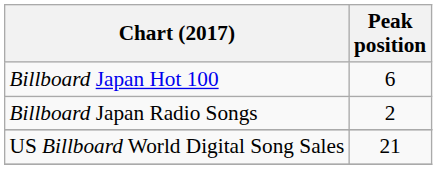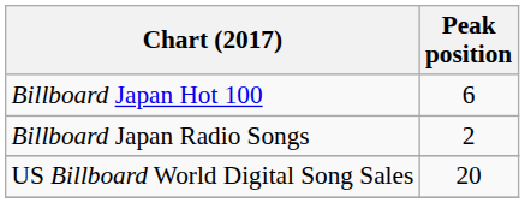 <table class="wikitable">
 <tr>
 <th>Chart (2017)</th>
 <th>Peak<br>position</th>
 </tr>
 <tr>
 <td><em>Billboard</em> <a href='#'>Japan Hot 100</a></td>
 <td align="center">6</td>
 </tr>
 <tr>
 <td><em>Billboard</em> Japan Radio Songs</td>
 <td align="center">2</td>
 </tr>
 <tr>
 </tr>
 <tr>
 <td>US <em>Billboard</em> World Digital Song Sales</td>
-<td align="center">21</td>
+<td align="center">20</td>
 </tr>
 <tr>
 </tr>
 </table>
